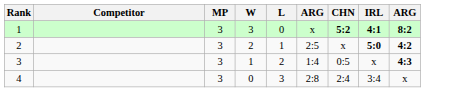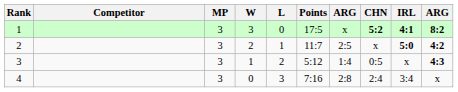 <table class="wikitable" style="text-align:center">
 <tr>
 <th>Rank</th>
 <th style="width:16em">Competitor</th>
 <th style="width:2.5em">MP</th>
 <th style="width:2.5em">W</th>
 <th style="width:2.5em">L</th>
+<th>Points</th>
 <th style="width:2.5em">ARG</th>
 <th style="width:2.5em">CHN</th>
 <th style="width:2.5em">IRL</th>
 <th style="width:2.5em">ARG</th>
 </tr>
 <tr style="background:#cfc;">
 <td>1</td>
 <td style="text-align:left"></td>
 <td>3</td>
 <td>3</td>
 <td>0</td>
+<td>17:5</td>
 <td>x</td>
 <td><strong>5:2</strong></td>
 <td><strong>4:1</strong></td>
 <td><strong>8:2</strong></td>
 </tr>
 <tr>
 <td>2</td>
 <td style="text-align:left"></td>
 <td>3</td>
 <td>2</td>
 <td>1</td>
+<td>11:7</td>
 <td>2:5</td>
 <td>x</td>
 <td><strong>5:0</strong></td>
 <td><strong>4:2</strong></td>
 </tr>
 <tr>
 <td>3</td>
 <td style="text-align:left"></td>
 <td>3</td>
 <td>1</td>
 <td>2</td>
+<td>5:12</td>
 <td>1:4</td>
 <td>0:5</td>
 <td>x</td>
 <td><strong>4:3</strong></td>
 </tr>
 <tr>
 <td>4</td>
 <td style="text-align:left"></td>
 <td>3</td>
 <td>0</td>
 <td>3</td>
+<td>7:16</td>
 <td>2:8</td>
 <td>2:4</td>
 <td>3:4</td>
 <td>x</td>
 </tr>
 </table>
